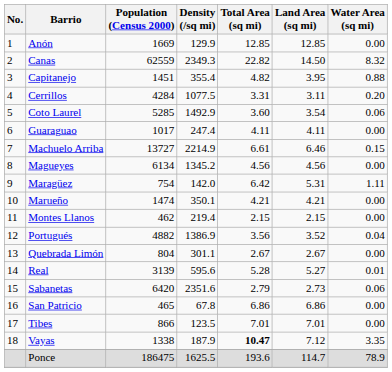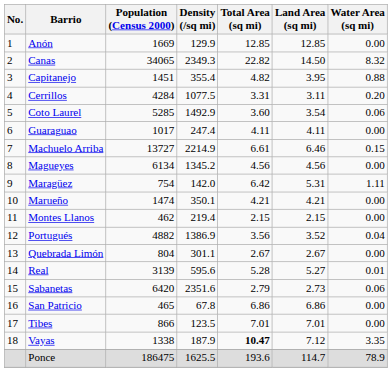 <table class="wikitable sortable">
 <tr>
 <th>No.</th>
 <th>Barrio</th>
 <th>Population<br>(<a href='#'>Census 2000</a>)</th>
 <th>Density<br>(/sq mi)</th>
 <th>Total Area<br>(sq mi)</th>
 <th>Land Area<br>(sq mi)</th>
 <th>Water Area<br>(sq mi)</th>
 </tr>
 <tr>
 <td>1</td>
 <td><a href='#'>Anón</a></td>
 <td align="right">1669</td>
 <td align="right">129.9</td>
 <td align="right">12.85</td>
 <td align="right">12.85</td>
 <td align="right">0.00</td>
 </tr>
 <tr>
 <td>2</td>
 <td><a href='#'>Canas</a></td>
-<td align="right">62559</td>
+<td align="right">34065</td>
 <td align="right">2349.3</td>
 <td align="right">22.82</td>
 <td align="right">14.50</td>
 <td align="right">8.32</td>
 </tr>
 <tr>
 <td>3</td>
 <td><a href='#'>Capitanejo</a></td>
 <td align="right">1451</td>
 <td align="right">355.4</td>
 <td align="right">4.82</td>
 <td align="right">3.95</td>
 <td align="right">0.88</td>
 </tr>
 <tr>
 <td>4</td>
 <td><a href='#'>Cerrillos</a></td>
 <td align="right">4284</td>
 <td align="right">1077.5</td>
 <td align="right">3.31</td>
 <td align="right">3.11</td>
 <td align="right">0.20</td>
 </tr>
 <tr>
 <td>5</td>
 <td><a href='#'>Coto Laurel</a></td>
 <td align="right">5285</td>
 <td align="right">1492.9</td>
 <td align="right">3.60</td>
 <td align="right">3.54</td>
 <td align="right">0.06</td>
 </tr>
 <tr>
 <td>6</td>
 <td><a href='#'>Guaraguao</a></td>
 <td align="right">1017</td>
 <td align="right">247.4</td>
 <td align="right">4.11</td>
 <td align="right">4.11</td>
 <td align="right">0.00</td>
 </tr>
 <tr>
 <td>7</td>
 <td><a href='#'>Machuelo Arriba</a></td>
 <td align="right">13727</td>
 <td align="right">2214.9</td>
 <td align="right">6.61</td>
 <td align="right">6.46</td>
 <td align="right">0.15</td>
 </tr>
 <tr>
 <td>8</td>
 <td><a href='#'>Magueyes</a></td>
 <td align="right">6134</td>
 <td align="right">1345.2</td>
 <td align="right">4.56</td>
 <td align="right">4.56</td>
 <td align="right">0.00</td>
 </tr>
 <tr>
 <td>9</td>
 <td><a href='#'>Maragüez</a></td>
 <td align="right">754</td>
 <td align="right">142.0</td>
 <td align="right">6.42</td>
 <td align="right">5.31</td>
 <td align="right">1.11</td>
 </tr>
 <tr>
 <td>10</td>
 <td><a href='#'>Marueño</a></td>
 <td align="right">1474</td>
 <td align="right">350.1</td>
 <td align="right">4.21</td>
 <td align="right">4.21</td>
 <td align="right">0.00</td>
 </tr>
 <tr>
 <td>11</td>
 <td><a href='#'>Montes Llanos</a></td>
 <td align="right">462</td>
 <td align="right">219.4</td>
 <td align="right">2.15</td>
 <td align="right">2.15</td>
 <td align="right">0.00</td>
 </tr>
 <tr>
 <td>12</td>
 <td><a href='#'>Portugués</a></td>
 <td align="right">4882</td>
 <td align="right">1386.9</td>
 <td align="right">3.56</td>
 <td align="right">3.52</td>
 <td align="right">0.04</td>
 </tr>
 <tr>
 <td>13</td>
 <td><a href='#'>Quebrada Limón</a></td>
 <td align="right">804</td>
 <td align="right">301.1</td>
 <td align="right">2.67</td>
 <td align="right">2.67</td>
 <td align="right">0.00</td>
 </tr>
 <tr>
 <td>14</td>
 <td><a href='#'>Real</a></td>
 <td align="right">3139</td>
 <td align="right">595.6</td>
 <td align="right">5.28</td>
 <td align="right">5.27</td>
 <td align="right">0.01</td>
 </tr>
 <tr>
 <td>15</td>
 <td><a href='#'>Sabanetas</a></td>
 <td align="right">6420</td>
 <td align="right">2351.6</td>
 <td align="right">2.79</td>
 <td align="right">2.73</td>
 <td align="right">0.06</td>
 </tr>
 <tr>
 <td>16</td>
 <td><a href='#'>San Patricio</a></td>
 <td align="right">465</td>
 <td align="right">67.8</td>
 <td align="right">6.86</td>
 <td align="right">6.86</td>
 <td align="right">0.00</td>
 </tr>
 <tr>
 <td>17</td>
 <td><a href='#'>Tibes</a></td>
 <td align="right">866</td>
 <td align="right">123.5</td>
 <td align="right">7.01</td>
 <td align="right">7.01</td>
 <td align="right">0.00</td>
 </tr>
 <tr>
 <td>18</td>
 <td><a href='#'>Vayas</a></td>
 <td align="right">1338</td>
 <td align="right">187.9</td>
 <td align="right"><strong>10.47</strong></td>
 <td align="right">7.12</td>
 <td align="right">3.35</td>
 </tr>
 <tr>
 </tr>
 <tr style="background: #DDDDDD;" class="sortbottom">
 <td> </td>
 <td>Ponce</td>
 <td align="right">186475</td>
 <td align="right">1625.5</td>
 <td align="right">193.6</td>
 <td align="right">114.7</td>
 <td align="right">78.9</td>
 </tr>
 <tr bgcolor=#ffffff class="sortbottom">
 </tr>
 </table>
